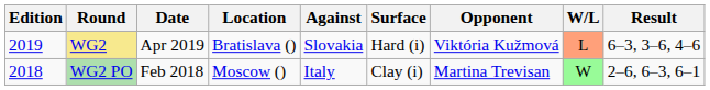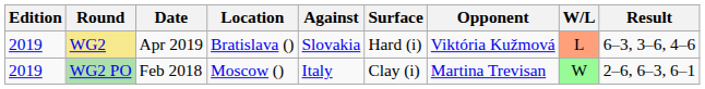 <table class=wikitable>
 <tr>
 <th>Edition</th>
 <th>Round</th>
 <th>Date</th>
 <th>Location</th>
 <th>Against</th>
 <th>Surface</th>
 <th>Opponent</th>
 <th>W/L</th>
 <th>Result</th>
 </tr>
 <tr>
 <td><a href='#'>2019</a></td>
 <td bgcolor=#f7e98e><a href='#'>WG2</a></td>
 <td>Apr 2019</td>
 <td><a href='#'>Bratislava</a> ()</td>
 <td> <a href='#'>Slovakia</a></td>
 <td>Hard (i)</td>
 <td><a href='#'>Viktória Kužmová</a></td>
 <td align=center bgcolor=FFA07A>L</td>
 <td>6–3, 3–6, 4–6</td>
 </tr>
 <tr>
-<td><a href='#'>2018</a></td>
+<td><a href='#'>2019</a></td>
 <td bgcolor=addfad><a href='#'>WG2 PO</a></td>
 <td>Feb 2018</td>
 <td><a href='#'>Moscow</a> ()</td>
 <td> <a href='#'>Italy</a></td>
 <td>Clay (i)</td>
 <td><a href='#'>Martina Trevisan</a></td>
 <td align=center bgcolor=98FB98>W</td>
 <td>2–6, 6–3, 6–1</td>
 </tr>
 </table>
